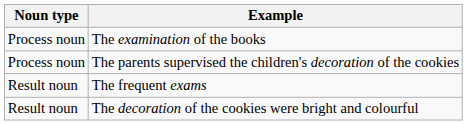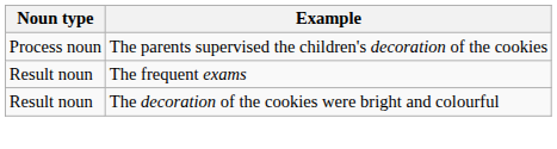 <table class="wikitable">
 <tr>
 <th>Noun type</th>
 <th>Example</th>
-</tr>
-<tr>
-<td>Process noun</td>
-<td>The <em>examination</em> of the books</td>
 </tr>
 <tr>
 <td>Process noun</td>
 <td>The parents supervised the children's <em>decoration</em> of the cookies</td>
 </tr>
 <tr>
 <td>Result noun</td>
 <td>The frequent <em>exams</em></td>
 </tr>
 <tr>
 <td>Result noun</td>
 <td>The <em>decoration</em> of the cookies were bright and colourful</td>
 </tr>
 </table>
